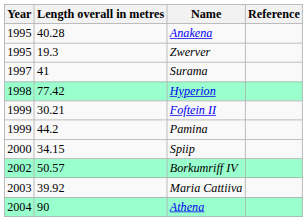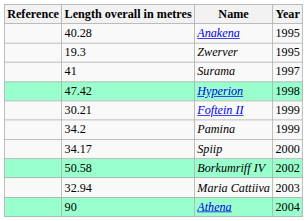 <table class="wikitable sortable">
 <tr>
-<th>Year</th>
+<th>Reference</th>
 <th>Length overall in metres</th>
 <th>Name</th>
-<th>Reference</th>
+<th>Year</th>
 </tr>
 <tr>
-<td>1995</td>
+<td></td>
 <td>40.28</td>
 <td><em><a href='#'>Anakena</a></em></td>
-<td></td>
+<td>1995</td>
 </tr>
 <tr>
-<td>1995</td>
+<td></td>
 <td>19.3</td>
 <td><em>Zwerver</em></td>
-<td></td>
+<td>1995</td>
 </tr>
 <tr>
-<td>1997</td>
+<td></td>
 <td>41</td>
 <td><em>Surama</em></td>
-<td></td>
+<td>1997</td>
 </tr>
 <tr style="background-color:#9FC">
+<td></td>
+<td>47.42</td>
+<td><em><a href='#'>Hyperion</a></em></td>
 <td>1998</td>
-<td>77.42</td>
-<td><em><a href='#'>Hyperion</a></em></td>
-<td></td>
 </tr>
 <tr>
-<td>1999</td>
+<td></td>
 <td>30.21</td>
 <td><em><a href='#'>Foftein II</a></em></td>
-<td></td>
+<td>1999</td>
 </tr>
 <tr>
+<td></td>
+<td>34.2</td>
+<td><em>Pamina</em></td>
 <td>1999</td>
-<td>44.2</td>
-<td><em>Pamina</em></td>
-<td></td>
 </tr>
 <tr>
+<td></td>
+<td>34.17</td>
+<td><em>Spiip</em></td>
 <td>2000</td>
-<td>34.15</td>
-<td><em>Spiip</em></td>
-<td></td>
 </tr>
 <tr style="background-color:#9FC">
+<td></td>
+<td>50.58</td>
+<td><em>Borkumriff IV</em></td>
 <td>2002</td>
-<td>50.57</td>
-<td><em>Borkumriff IV</em></td>
-<td></td>
 </tr>
 <tr>
+<td></td>
+<td>32.94</td>
+<td><em>Maria Cattiiva</em></td>
 <td>2003</td>
-<td>39.92</td>
-<td><em>Maria Cattiiva</em></td>
-<td></td>
 </tr>
 <tr style="background-color:#9FC">
-<td>2004</td>
+<td></td>
 <td>90</td>
 <td><em><a href='#'>Athena</a></em></td>
-<td></td>
+<td>2004</td>
 </tr>
 </table>
